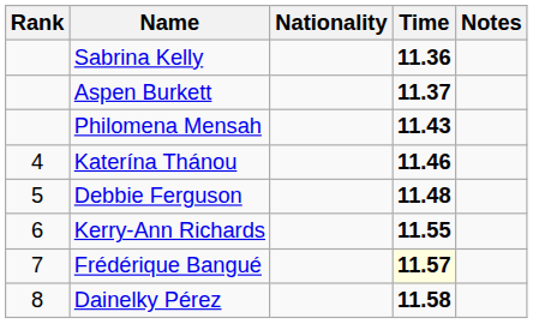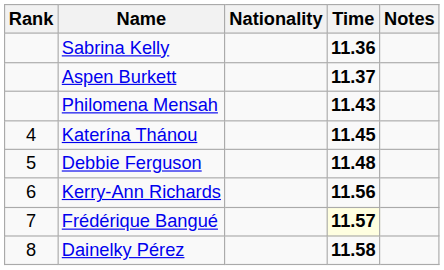 <table class="wikitable sortable" style="text-align:center">
 <tr>
 <th>Rank</th>
 <th>Name</th>
 <th>Nationality</th>
 <th>Time</th>
 <th>Notes</th>
 </tr>
 <tr>
 <td></td>
 <td align=left><a href='#'>Sabrina Kelly</a></td>
 <td align=left></td>
 <td><strong>11.36</strong></td>
 <td></td>
 </tr>
 <tr>
 <td></td>
 <td align=left><a href='#'>Aspen Burkett</a></td>
 <td align=left></td>
 <td><strong>11.37</strong></td>
 <td></td>
 </tr>
 <tr>
 <td></td>
 <td align=left><a href='#'>Philomena Mensah</a></td>
 <td align=left></td>
 <td><strong>11.43</strong></td>
 <td></td>
 </tr>
 <tr>
 <td>4</td>
 <td align=left><a href='#'>Katerína Thánou</a></td>
 <td align=left></td>
-<td><strong>11.46</strong></td>
+<td><strong>11.45</strong></td>
 <td></td>
 </tr>
 <tr>
 <td>5</td>
 <td align=left><a href='#'>Debbie Ferguson</a></td>
 <td align=left></td>
 <td><strong>11.48</strong></td>
 <td></td>
 </tr>
 <tr>
 <td>6</td>
 <td align=left><a href='#'>Kerry-Ann Richards</a></td>
 <td align=left></td>
-<td><strong>11.55</strong></td>
+<td><strong>11.56</strong></td>
 <td></td>
 </tr>
 <tr>
 <td>7</td>
 <td align=left><a href='#'>Frédérique Bangué</a></td>
 <td align=left></td>
 <td style="background: lightyellow;"><strong>11.57</strong></td>
 <td></td>
 </tr>
 <tr>
 <td>8</td>
 <td align=left><a href='#'>Dainelky Pérez</a></td>
 <td align=left></td>
 <td><strong>11.58</strong></td>
 <td></td>
 </tr>
 </table>
